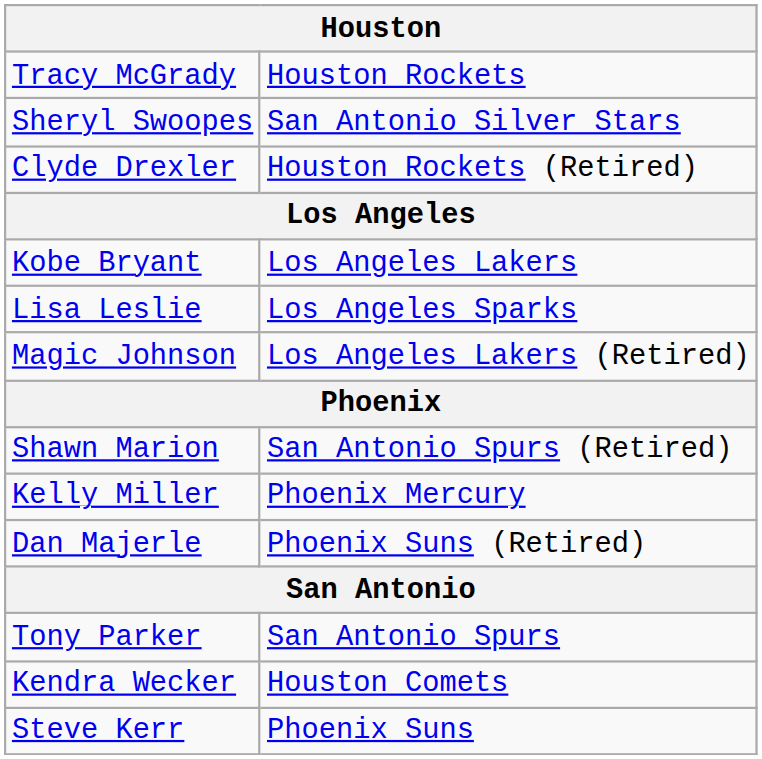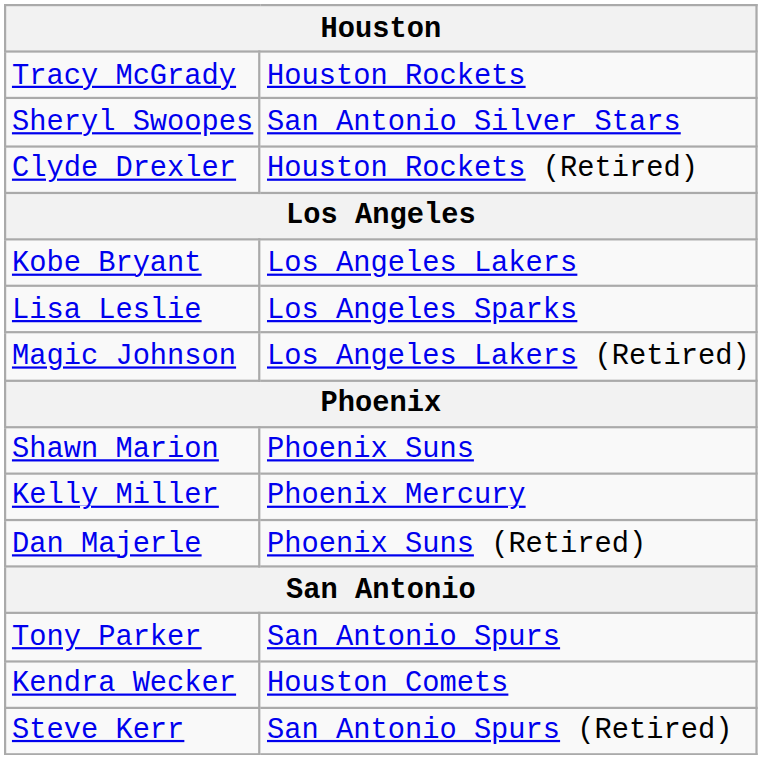 <table class="wikitable">
 <tr ghfghfghfhfg>
 <th colspan="3">Houston</th>
 </tr>
 <tr>
 <td><a href='#'>Tracy McGrady</a></td>
 <td><a href='#'>Houston Rockets</a></td>
 </tr>
 <tr>
 <td><a href='#'>Sheryl Swoopes</a></td>
 <td><a href='#'>San Antonio Silver Stars</a></td>
 </tr>
 <tr>
 <td><a href='#'>Clyde Drexler</a></td>
 <td><a href='#'>Houston Rockets</a> (Retired)</td>
 </tr>
 <tr>
 <th colspan="3">Los Angeles</th>
 </tr>
 <tr>
 <td><a href='#'>Kobe Bryant</a></td>
 <td><a href='#'>Los Angeles Lakers</a></td>
 </tr>
 <tr>
 <td><a href='#'>Lisa Leslie</a></td>
 <td><a href='#'>Los Angeles Sparks</a></td>
 </tr>
 <tr>
 <td><a href='#'>Magic Johnson</a></td>
 <td><a href='#'>Los Angeles Lakers</a> (Retired)</td>
 </tr>
 <tr>
 <th colspan="3">Phoenix</th>
 </tr>
 <tr>
 <td><a href='#'>Shawn Marion</a></td>
-<td><a href='#'>San Antonio Spurs</a> (Retired)</td>
+<td><a href='#'>Phoenix Suns</a></td>
 </tr>
 <tr>
 <td><a href='#'>Kelly Miller</a></td>
 <td><a href='#'>Phoenix Mercury</a></td>
 </tr>
 <tr>
 <td><a href='#'>Dan Majerle</a></td>
 <td><a href='#'>Phoenix Suns</a> (Retired)</td>
 </tr>
 <tr>
 <th colspan="3">San Antonio</th>
 </tr>
 <tr>
 <td><a href='#'>Tony Parker</a></td>
 <td><a href='#'>San Antonio Spurs</a></td>
 </tr>
 <tr>
 <td><a href='#'>Kendra Wecker</a></td>
 <td><a href='#'>Houston Comets</a></td>
 </tr>
 <tr>
 <td><a href='#'>Steve Kerr</a></td>
-<td><a href='#'>Phoenix Suns</a></td>
+<td><a href='#'>San Antonio Spurs</a> (Retired)</td>
 </tr>
 </table>
